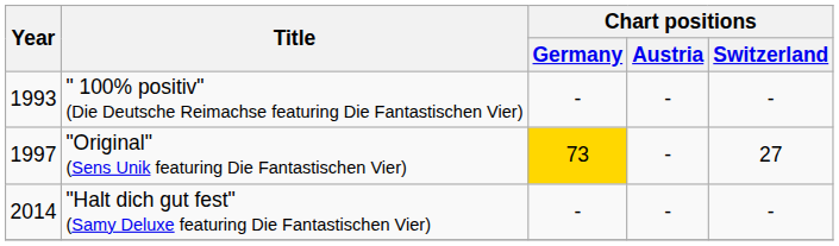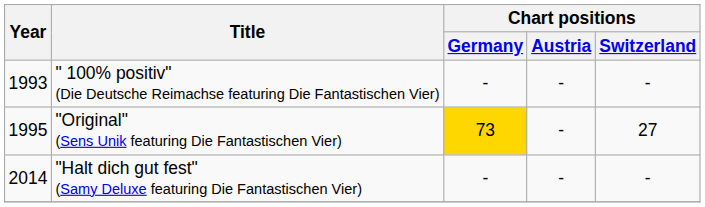 <table class="wikitable">
 <tr>
 <th rowspan="2">Year</th>
 <th rowspan="2">Title</th>
 <th colspan="3">Chart positions</th>
 </tr>
 <tr>
 <th><a href='#'>Germany</a></th>
 <th><a href='#'>Austria</a></th>
 <th><a href='#'>Switzerland</a></th>
 </tr>
 <tr>
 <td>1993</td>
 <td>"	100% positiv"<br><small>(Die Deutsche Reimachse featuring Die Fantastischen Vier)</small></td>
 <td align="center">-</td>
 <td align="center">-</td>
 <td align="center">-</td>
 </tr>
 <tr>
-<td>1997</td>
+<td>1995</td>
 <td>"Original"<br><small>(<a href='#'>Sens Unik</a> featuring Die Fantastischen Vier)</small></td>
 <td align="center" style="background: gold;">73</td>
 <td align="center">-</td>
 <td align="center">27</td>
 </tr>
 <tr>
 <td>2014</td>
 <td>"Halt dich gut fest"<br><small>(<a href='#'>Samy Deluxe</a> featuring Die Fantastischen Vier)</small></td>
 <td align="center">-</td>
 <td align="center">-</td>
 <td align="center">-</td>
 </tr>
 <tr>
 </tr>
 </table>
